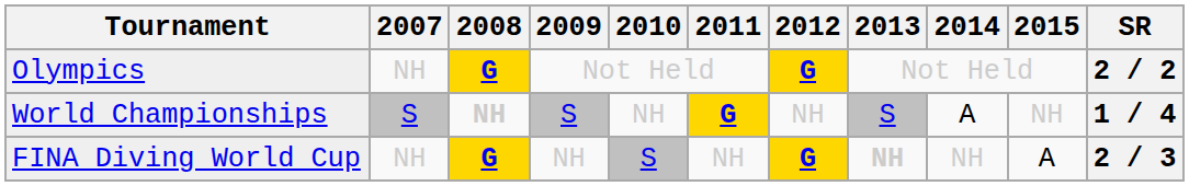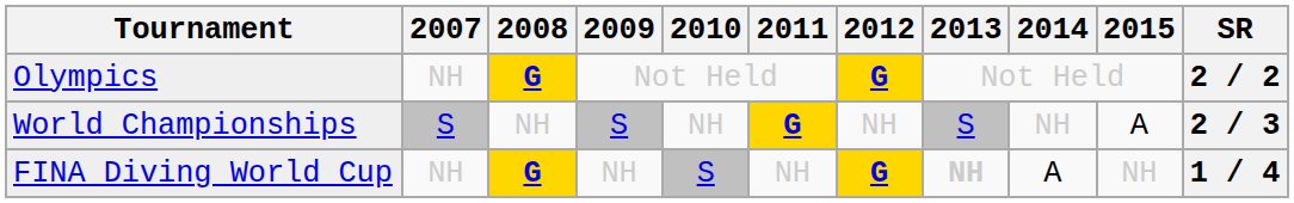 <table class=wikitable style=text-align:center;font-size:97%>
 <tr>
 <th width=160>Tournament</th>
 <th>2007</th>
 <th>2008</th>
 <th>2009</th>
 <th>2010</th>
 <th>2011</th>
 <th>2012</th>
 <th>2013</th>
 <th>2014</th>
 <th>2015</th>
 <th>SR</th>
 </tr>
 <tr>
 <td bgcolor=efefef align=left><a href='#'>Olympics</a></td>
 <td colspan=1 style=color:#ccc>NH</td>
 <td bgcolor=gold><a href='#'><strong>G</strong></a></td>
 <td colspan=3 style=color:#ccc>Not Held</td>
 <td bgcolor=gold><a href='#'><strong>G</strong></a></td>
 <td colspan=3 style=color:#ccc>Not Held</td>
 <th>2 / 2</th>
 </tr>
 <tr>
 <td bgcolor=efefef align=left><a href='#'>World Championships</a></td>
 <td bgcolor=silver><a href='#'>S</a></td>
-<td colspan=1 style=color:#ccc><strong>NH</strong></td>
+<td colspan=1 style=color:#ccc>NH</td>
 <td bgcolor=silver><a href='#'>S</a></td>
 <td colspan=1 style=color:#ccc>NH</td>
 <td bgcolor=gold><a href='#'><strong>G</strong></a></td>
 <td colspan=1 style=color:#ccc>NH</td>
 <td bgcolor=silver><a href='#'>S</a></td>
+<td colspan=1 style=color:#ccc>NH</td>
 <td>A</td>
-<td colspan=1 style=color:#ccc>NH</td>
-<th>1 / 4</th>
+<th>2 / 3</th>
 </tr>
 <tr>
 <td bgcolor=efefef align=left><a href='#'>FINA Diving World Cup</a></td>
 <td colspan=1 style=color:#ccc>NH</td>
 <td bgcolor=gold><a href='#'><strong>G</strong></a></td>
 <td colspan=1 style=color:#ccc>NH</td>
 <td bgcolor=silver><a href='#'>S</a></td>
 <td colspan=1 style=color:#ccc>NH</td>
 <td bgcolor=gold><a href='#'><strong>G</strong></a></td>
 <td colspan=1 style=color:#ccc><strong>NH</strong></td>
+<td>A</td>
 <td colspan=1 style=color:#ccc>NH</td>
-<td>A</td>
-<th>2 / 3</th>
+<th>1 / 4</th>
 </tr>
 </table>
